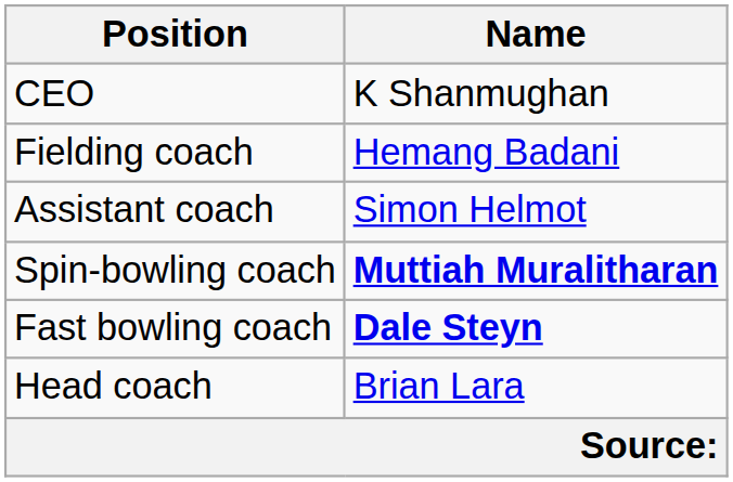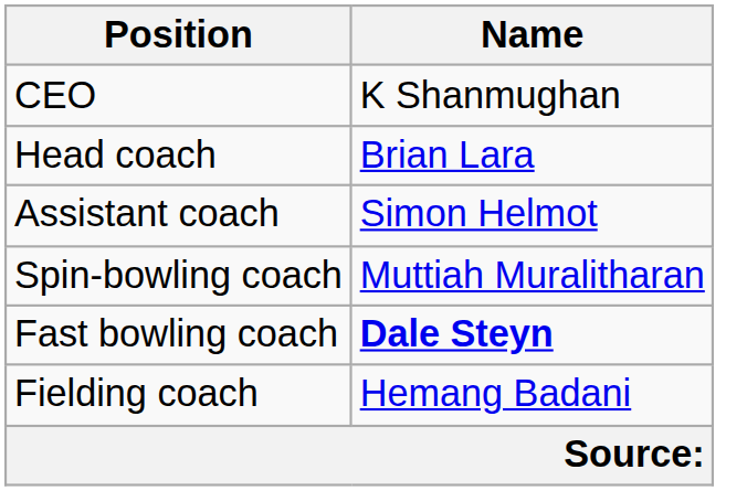 <table class="wikitable">
 <tr>
 <th>Position</th>
 <th>Name</th>
 </tr>
 <tr>
 <td>CEO</td>
 <td>K Shanmughan</td>
 </tr>
 <tr>
-<td>Fielding coach</td>
-<td><a href='#'>Hemang Badani</a></td>
+<td>Head coach</td>
+<td><a href='#'>Brian Lara</a></td>
 </tr>
 <tr>
 <td>Assistant coach</td>
 <td><a href='#'>Simon Helmot</a></td>
 </tr>
 <tr>
 <td>Spin-bowling coach</td>
-<td><strong><a href='#'>Muttiah Muralitharan</a></strong></td>
+<td><a href='#'>Muttiah Muralitharan</a></td>
 </tr>
 <tr>
 <td>Fast bowling coach</td>
 <td><strong><a href='#'>Dale Steyn</a></strong></td>
 </tr>
 <tr>
-<td>Head coach</td>
-<td><a href='#'>Brian Lara</a></td>
+<td>Fielding coach</td>
+<td><a href='#'>Hemang Badani</a></td>
 </tr>
 <tr>
 <th colspan="2" style="text-align:right;">Source:</th>
 </tr>
 </table>
